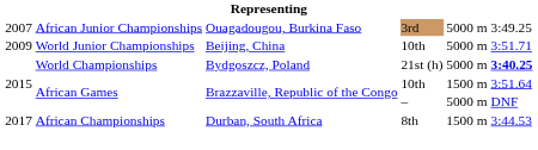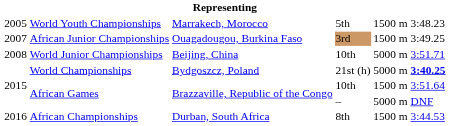 <table>
 <tr>
 <th colspan="6">Representing </th>
+</tr>
+<tr>
+<td>2005</td>
+<td><a href='#'>World Youth Championships</a></td>
+<td><a href='#'>Marrakech, Morocco</a></td>
+<td>5th</td>
+<td>1500 m</td>
+<td>3:48.23</td>
 </tr>
 <tr>
 <td>2007</td>
 <td><a href='#'>African Junior Championships</a></td>
 <td><a href='#'>Ouagadougou, Burkina Faso</a></td>
 <td bgcolor=cc9966>3rd</td>
-<td>5000 m</td>
+<td>1500 m</td>
 <td>3:49.25</td>
 </tr>
 <tr>
-<td>2009</td>
+<td>2008</td>
 <td><a href='#'>World Junior Championships</a></td>
 <td><a href='#'>Beijing, China</a></td>
 <td>10th</td>
 <td>5000 m</td>
 <td><a href='#'>3:51.71</a></td>
 </tr>
 <tr>
 <td rowspan=3>2015</td>
 <td><a href='#'>World Championships</a></td>
 <td><a href='#'>Bydgoszcz, Poland</a></td>
 <td>21st (h)</td>
 <td>5000 m</td>
 <td><strong><a href='#'>3:40.25</a></strong></td>
 </tr>
 <tr>
 <td rowspan=2><a href='#'>African Games</a></td>
 <td rowspan=2><a href='#'>Brazzaville, Republic of the Congo</a></td>
 <td>10th</td>
 <td>1500 m</td>
 <td><a href='#'>3:51.64</a></td>
 </tr>
 <tr>
 <td>–</td>
 <td>5000 m</td>
 <td><a href='#'>DNF</a></td>
 </tr>
 <tr>
-<td>2017</td>
+<td>2016</td>
 <td><a href='#'>African Championships</a></td>
 <td><a href='#'>Durban, South Africa</a></td>
 <td>8th</td>
 <td>1500 m</td>
 <td><a href='#'>3:44.53</a></td>
 </tr>
 </table>
